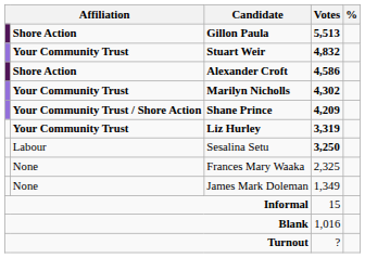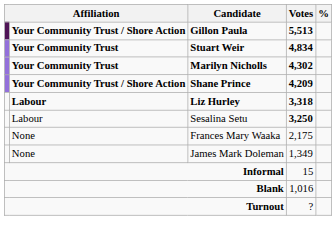 <table class="wikitable col4right col5right" style="font-size:90%">
 <tr>
 <th colspan="2">Affiliation</th>
 <th>Candidate</th>
 <th>Votes</th>
 <th>%</th>
 </tr>
 <tr>
 <td style="background:#501557"></td>
-<td><strong>Shore Action</strong></td>
+<td><strong>Your Community Trust / Shore Action</strong></td>
 <td><strong>Gillon Paula</strong></td>
 <td><strong>5,513</strong></td>
 <td></td>
 </tr>
 <tr>
 <td style="background:#9370db"></td>
 <td><strong>Your Community Trust</strong></td>
 <td><strong>Stuart Weir</strong></td>
-<td><strong>4,832</strong></td>
-<td></td>
-</tr>
-<tr>
-<td style="background:#501557"></td>
-<td><strong>Shore Action</strong></td>
-<td><strong>Alexander Croft</strong></td>
-<td><strong>4,586</strong></td>
+<td><strong>4,834</strong></td>
 <td></td>
 </tr>
 <tr>
 <td style="background:#9370db"></td>
 <td><strong>Your Community Trust</strong></td>
 <td><strong>Marilyn Nicholls</strong></td>
 <td><strong>4,302</strong></td>
 <td></td>
 </tr>
 <tr>
 <td style="background:#9370db"></td>
 <td><strong>Your Community Trust / Shore Action</strong></td>
 <td><strong>Shane Prince</strong></td>
 <td><strong>4,209</strong></td>
 <td></td>
 </tr>
 <tr>
 <td></td>
-<td><strong>Your Community Trust</strong></td>
+<td><strong>Labour</strong></td>
 <td><strong>Liz Hurley</strong></td>
-<td><strong>3,319</strong></td>
+<td><strong>3,318</strong></td>
 <td></td>
 </tr>
 <tr>
 <td></td>
 <td>Labour</td>
 <td>Sesalina Setu</td>
 <td><strong>3,250</strong></td>
 <td></td>
 </tr>
 <tr>
 <td></td>
 <td>None</td>
 <td>Frances Mary Waaka</td>
-<td>2,325</td>
+<td>2,175</td>
 <td></td>
 </tr>
 <tr>
 <td></td>
 <td>None</td>
 <td>James Mark Doleman</td>
 <td>1,349</td>
 <td></td>
 </tr>
 <tr>
 <td colspan="3" style="text-align:right"><strong>Informal</strong></td>
 <td style="text-align:right">15</td>
 <td style="text-align:right"></td>
 </tr>
 <tr>
 <td colspan="3" style="text-align:right"><strong>Blank</strong></td>
 <td style="text-align:right">1,016</td>
 <td style="text-align:right"></td>
 </tr>
 <tr>
 <td colspan="3" style="text-align:right"><strong>Turnout</strong></td>
 <td style="text-align:right">?</td>
 <td></td>
 </tr>
 </table>
